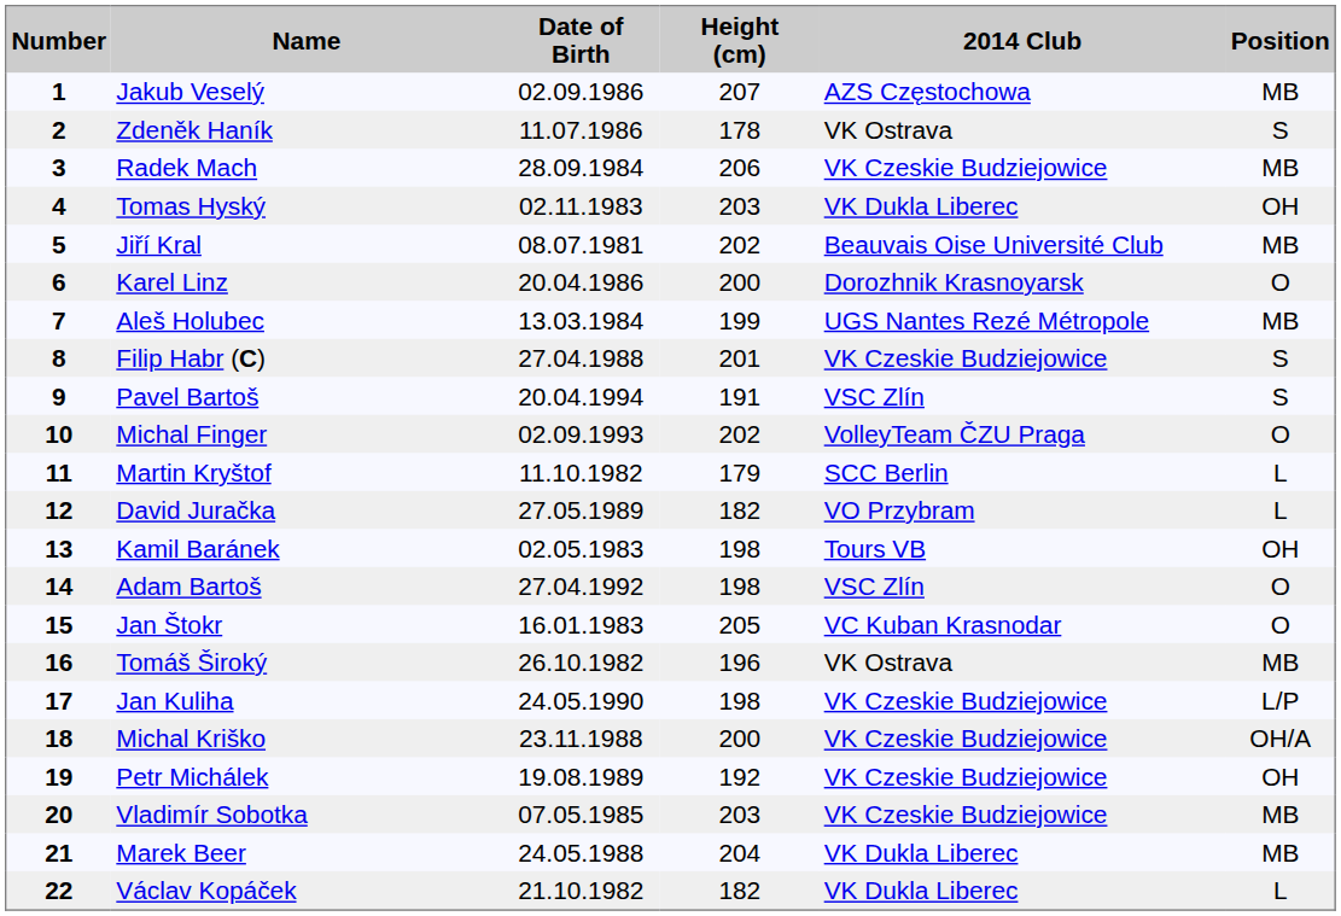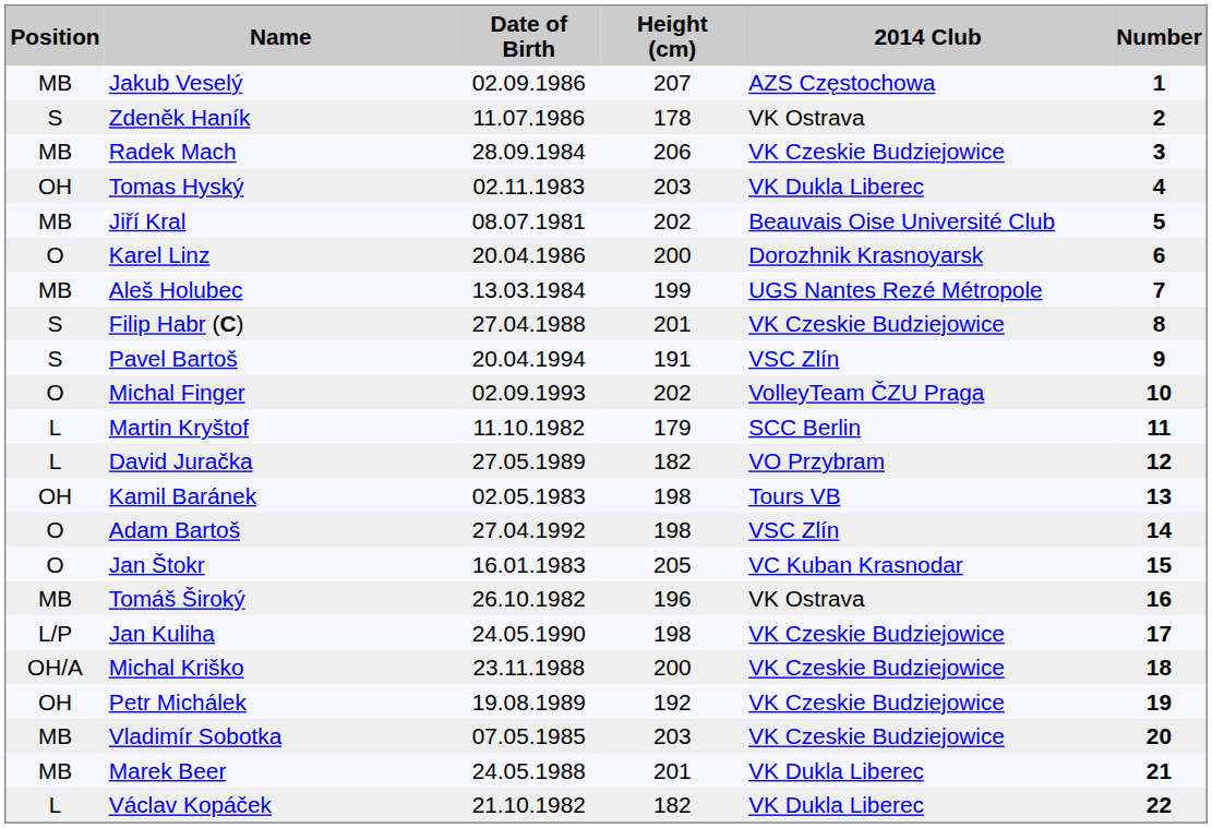 <table cellpadding="3" style="background: #f7f8ff; font-size: 95%; border: 1px solid gray; border-collapse: collapse;">
 <tr style="background:#ccc;">
-<th style="width: 10px;"><strong>Number</strong></th>
+<th style="width: 50px;"><strong>Position</strong></th>
 <th style="width: 230px;"><strong>Name</strong></th>
 <th style="width: 90px;"><strong>Date of Birth</strong></th>
 <th style="width: 90px;"><strong>Height<br>(cm)</strong></th>
 <th style="width: 240px;"><strong>2014 Club</strong></th>
-<th style="width: 50px;"><strong>Position</strong></th>
+<th style="width: 10px;"><strong>Number</strong></th>
 </tr>
 <tr>
-<td style="text-align:center;"><strong>1</strong></td>
+<td style="text-align:center;">MB</td>
 <td><a href='#'>Jakub Veselý</a></td>
 <td style="text-align:center;">02.09.1986</td>
 <td style="text-align:center;">207</td>
 <td>  <a href='#'>AZS Częstochowa</a></td>
-<td style="text-align:center;">MB</td>
+<td style="text-align:center;"><strong>1</strong></td>
 </tr>
 <tr style="background: #efefef;">
-<td style="text-align:center;"><strong>2</strong></td>
+<td style="text-align:center;">S</td>
 <td><a href='#'>Zdeněk Haník</a></td>
 <td style="text-align:center;">11.07.1986</td>
 <td style="text-align:center;">178</td>
 <td> VK Ostrava</td>
-<td style="text-align:center;">S</td>
+<td style="text-align:center;"><strong>2</strong></td>
 </tr>
 <tr>
-<td style="text-align:center;"><strong>3</strong></td>
+<td style="text-align:center;">MB</td>
 <td><a href='#'>Radek Mach</a></td>
 <td style="text-align:center;">28.09.1984</td>
 <td style="text-align:center;">206</td>
 <td> <a href='#'>VK Czeskie Budziejowice</a></td>
-<td style="text-align:center;">MB</td>
+<td style="text-align:center;"><strong>3</strong></td>
 </tr>
 <tr style="background: #efefef;">
-<td style="text-align:center;"><strong>4</strong></td>
+<td style="text-align:center;">OH</td>
 <td><a href='#'>Tomas Hyský</a></td>
 <td style="text-align:center;">02.11.1983</td>
 <td style="text-align:center;">203</td>
 <td> <a href='#'>VK Dukla Liberec</a></td>
-<td style="text-align:center;">OH</td>
+<td style="text-align:center;"><strong>4</strong></td>
 </tr>
 <tr>
-<td style="text-align:center;"><strong>5</strong></td>
+<td style="text-align:center;">MB</td>
 <td><a href='#'>Jiří Kral</a></td>
 <td style="text-align:center;">08.07.1981</td>
 <td style="text-align:center;">202</td>
 <td> <a href='#'>Beauvais Oise Université Club</a></td>
-<td style="text-align:center;">MB</td>
+<td style="text-align:center;"><strong>5</strong></td>
 </tr>
 <tr style="background: #efefef;">
-<td style="text-align:center;"><strong>6</strong></td>
+<td style="text-align:center;">O</td>
 <td><a href='#'>Karel Linz</a></td>
 <td style="text-align:center;">20.04.1986</td>
 <td style="text-align:center;">200</td>
 <td> <a href='#'>Dorozhnik Krasnoyarsk</a></td>
-<td style="text-align:center;">O</td>
+<td style="text-align:center;"><strong>6</strong></td>
 </tr>
 <tr>
-<td style="text-align:center;"><strong>7</strong></td>
+<td style="text-align:center;">MB</td>
 <td><a href='#'>Aleš Holubec</a></td>
 <td style="text-align:center;">13.03.1984</td>
 <td style="text-align:center;">199</td>
 <td> <a href='#'>UGS Nantes Rezé Métropole</a></td>
-<td style="text-align:center;">MB</td>
+<td style="text-align:center;"><strong>7</strong></td>
 </tr>
 <tr style="background: #efefef;">
-<td style="text-align:center;"><strong>8</strong></td>
+<td style="text-align:center;">S</td>
 <td><a href='#'>Filip Habr</a> (<strong>C</strong>)</td>
 <td style="text-align:center;">27.04.1988</td>
 <td style="text-align:center;">201</td>
 <td> <a href='#'>VK Czeskie Budziejowice</a></td>
-<td style="text-align:center;">S</td>
+<td style="text-align:center;"><strong>8</strong></td>
 </tr>
 <tr>
-<td style="text-align:center;"><strong>9</strong></td>
+<td style="text-align:center;">S</td>
 <td><a href='#'>Pavel Bartoš</a></td>
 <td style="text-align:center;">20.04.1994</td>
 <td style="text-align:center;">191</td>
 <td> <a href='#'>VSC Zlín</a></td>
-<td style="text-align:center;">S</td>
+<td style="text-align:center;"><strong>9</strong></td>
 </tr>
 <tr style="background: #efefef;">
-<td style="text-align:center;"><strong>10</strong></td>
+<td style="text-align:center;">O</td>
 <td><a href='#'>Michal Finger</a></td>
 <td style="text-align:center;">02.09.1993</td>
 <td style="text-align:center;">202</td>
 <td> <a href='#'>VolleyTeam ČZU Praga</a></td>
-<td style="text-align:center;">O</td>
+<td style="text-align:center;"><strong>10</strong></td>
 </tr>
 <tr>
-<td style="text-align:center;"><strong>11</strong></td>
+<td style="text-align:center;">L</td>
 <td><a href='#'>Martin Kryštof</a></td>
 <td style="text-align:center;">11.10.1982</td>
 <td style="text-align:center;">179</td>
 <td> <a href='#'>SCC Berlin</a></td>
-<td style="text-align:center;">L</td>
+<td style="text-align:center;"><strong>11</strong></td>
 </tr>
 <tr style="background: #efefef;">
-<td style="text-align:center;"><strong>12</strong></td>
+<td style="text-align:center;">L</td>
 <td><a href='#'>David Juračka</a></td>
 <td style="text-align:center;">27.05.1989</td>
 <td style="text-align:center;">182</td>
 <td> <a href='#'>VO Przybram</a></td>
-<td style="text-align:center;">L</td>
+<td style="text-align:center;"><strong>12</strong></td>
 </tr>
 <tr>
-<td style="text-align:center;"><strong>13</strong></td>
+<td style="text-align:center;">OH</td>
 <td><a href='#'>Kamil Baránek</a></td>
 <td style="text-align:center;">02.05.1983</td>
 <td style="text-align:center;">198</td>
 <td> <a href='#'>Tours VB</a></td>
-<td style="text-align:center;">OH</td>
+<td style="text-align:center;"><strong>13</strong></td>
 </tr>
 <tr style="background: #efefef;">
-<td style="text-align:center;"><strong>14</strong></td>
+<td style="text-align:center;">O</td>
 <td><a href='#'>Adam Bartoš</a></td>
 <td style="text-align:center;">27.04.1992</td>
 <td style="text-align:center;">198</td>
 <td> <a href='#'>VSC Zlín</a></td>
-<td style="text-align:center;">O</td>
+<td style="text-align:center;"><strong>14</strong></td>
 </tr>
 <tr>
-<td style="text-align:center;"><strong>15</strong></td>
+<td style="text-align:center;">O</td>
 <td><a href='#'>Jan Štokr</a></td>
 <td style="text-align:center;">16.01.1983</td>
 <td style="text-align:center;">205</td>
 <td> <a href='#'>VC Kuban Krasnodar</a></td>
-<td style="text-align:center;">O</td>
+<td style="text-align:center;"><strong>15</strong></td>
 </tr>
 <tr style="background: #efefef;">
-<td style="text-align:center;"><strong>16</strong></td>
+<td style="text-align:center;">MB</td>
 <td><a href='#'>Tomáš Široký</a></td>
 <td style="text-align:center;">26.10.1982</td>
 <td style="text-align:center;">196</td>
 <td> VK Ostrava</td>
-<td style="text-align:center;">MB</td>
+<td style="text-align:center;"><strong>16</strong></td>
 </tr>
 <tr>
-<td style="text-align:center;"><strong>17</strong></td>
+<td style="text-align:center;">L/P</td>
 <td><a href='#'>Jan Kuliha</a></td>
 <td style="text-align:center;">24.05.1990</td>
 <td style="text-align:center;">198</td>
 <td> <a href='#'>VK Czeskie Budziejowice</a></td>
-<td style="text-align:center;">L/P</td>
+<td style="text-align:center;"><strong>17</strong></td>
 </tr>
 <tr style="background: #efefef;">
-<td style="text-align:center;"><strong>18</strong></td>
+<td style="text-align:center;">OH/A</td>
 <td><a href='#'>Michal Kriško</a></td>
 <td style="text-align:center;">23.11.1988</td>
 <td style="text-align:center;">200</td>
 <td> <a href='#'>VK Czeskie Budziejowice</a></td>
-<td style="text-align:center;">OH/A</td>
+<td style="text-align:center;"><strong>18</strong></td>
 </tr>
 <tr>
-<td style="text-align:center;"><strong>19</strong></td>
+<td style="text-align:center;">OH</td>
 <td><a href='#'>Petr Michálek</a></td>
 <td style="text-align:center;">19.08.1989</td>
 <td style="text-align:center;">192</td>
 <td> <a href='#'>VK Czeskie Budziejowice</a></td>
-<td style="text-align:center;">OH</td>
+<td style="text-align:center;"><strong>19</strong></td>
 </tr>
 <tr style="background: #efefef;">
-<td style="text-align:center;"><strong>20</strong></td>
+<td style="text-align:center;">MB</td>
 <td><a href='#'>Vladimír Sobotka</a></td>
 <td style="text-align:center;">07.05.1985</td>
 <td style="text-align:center;">203</td>
 <td> <a href='#'>VK Czeskie Budziejowice</a></td>
-<td style="text-align:center;">MB</td>
+<td style="text-align:center;"><strong>20</strong></td>
 </tr>
 <tr>
-<td style="text-align:center;"><strong>21</strong></td>
+<td style="text-align:center;">MB</td>
 <td><a href='#'>Marek Beer</a></td>
 <td style="text-align:center;">24.05.1988</td>
-<td style="text-align:center;">204</td>
+<td style="text-align:center;">201</td>
 <td> <a href='#'>VK Dukla Liberec</a></td>
-<td style="text-align:center;">MB</td>
+<td style="text-align:center;"><strong>21</strong></td>
 </tr>
 <tr style="background: #efefef;">
-<td style="text-align:center;"><strong>22</strong></td>
+<td style="text-align:center;">L</td>
 <td><a href='#'>Václav Kopáček</a></td>
 <td style="text-align:center;">21.10.1982</td>
 <td style="text-align:center;">182</td>
 <td> <a href='#'>VK Dukla Liberec</a></td>
-<td style="text-align:center;">L</td>
+<td style="text-align:center;"><strong>22</strong></td>
 </tr>
 </table>
